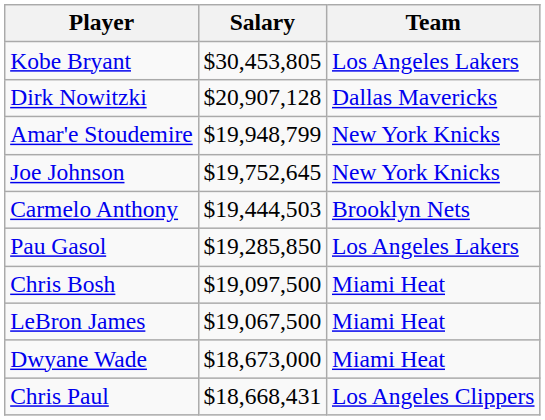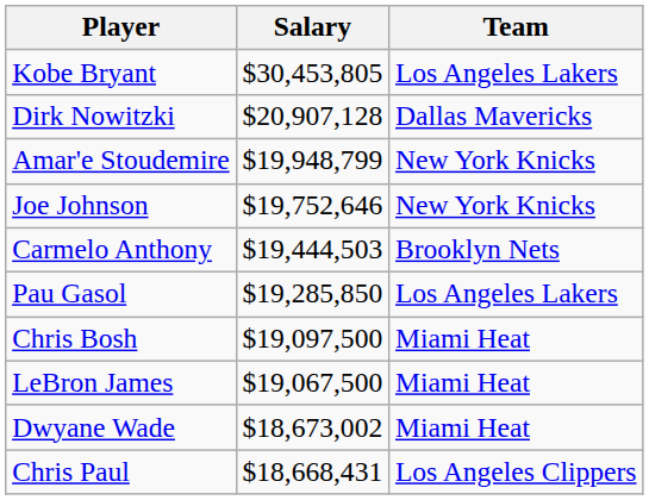 <table class="wikitable">
 <tr>
 <th>Player</th>
 <th>Salary</th>
 <th>Team</th>
 </tr>
 <tr>
 <td><a href='#'>Kobe Bryant</a></td>
 <td>$30,453,805</td>
 <td><a href='#'>Los Angeles Lakers</a></td>
 </tr>
 <tr>
 <td><a href='#'>Dirk Nowitzki</a></td>
 <td>$20,907,128</td>
 <td><a href='#'>Dallas Mavericks</a></td>
 </tr>
 <tr>
 <td><a href='#'>Amar'e Stoudemire</a></td>
 <td>$19,948,799</td>
 <td><a href='#'>New York Knicks</a></td>
 </tr>
 <tr>
 <td><a href='#'>Joe Johnson</a></td>
-<td>$19,752,645</td>
+<td>$19,752,646</td>
 <td><a href='#'>New York Knicks</a></td>
 </tr>
 <tr>
 <td><a href='#'>Carmelo Anthony</a></td>
 <td>$19,444,503</td>
 <td><a href='#'>Brooklyn Nets</a></td>
 </tr>
 <tr>
 <td><a href='#'>Pau Gasol</a></td>
 <td>$19,285,850</td>
 <td><a href='#'>Los Angeles Lakers</a></td>
 </tr>
 <tr>
 <td><a href='#'>Chris Bosh</a></td>
 <td>$19,097,500</td>
 <td><a href='#'>Miami Heat</a></td>
 </tr>
 <tr>
 <td><a href='#'>LeBron James</a></td>
 <td>$19,067,500</td>
 <td><a href='#'>Miami Heat</a></td>
 </tr>
 <tr>
 <td><a href='#'>Dwyane Wade</a></td>
-<td>$18,673,000</td>
+<td>$18,673,002</td>
 <td><a href='#'>Miami Heat</a></td>
 </tr>
 <tr>
 <td><a href='#'>Chris Paul</a></td>
 <td>$18,668,431</td>
 <td><a href='#'>Los Angeles Clippers</a></td>
 </tr>
 </table>
